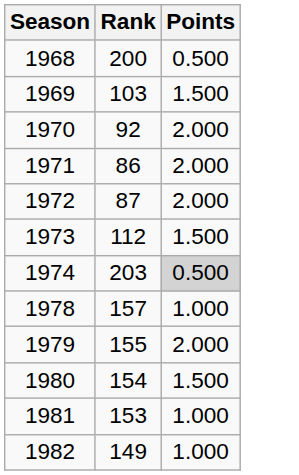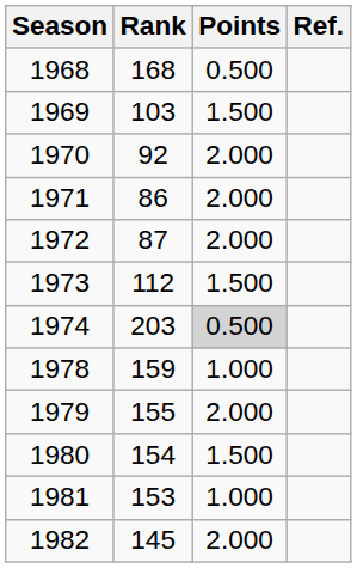 <table class="wikitable plainrowheaders sortable" style="text-align:center">
 <tr>
 <th>Season</th>
 <th>Rank</th>
 <th>Points</th>
+<th>Ref.</th>
 </tr>
 <tr>
 <td>1968</td>
-<td>200 </td>
+<td>168 </td>
 <td>0.500</td>
+<td></td>
 </tr>
 <tr>
 <td>1969</td>
 <td>103 </td>
 <td>1.500</td>
+<td></td>
 </tr>
 <tr>
 <td>1970</td>
 <td>92 </td>
 <td>2.000</td>
+<td></td>
 </tr>
 <tr>
 <td>1971</td>
 <td>86 </td>
 <td>2.000</td>
+<td></td>
 </tr>
 <tr>
 <td>1972</td>
 <td>87 </td>
 <td>2.000</td>
+<td></td>
 </tr>
 <tr>
 <td>1973</td>
 <td>112 </td>
 <td>1.500</td>
+<td></td>
 </tr>
 <tr>
 <td>1974</td>
 <td>203 </td>
 <td style="background: lightgrey;">0.500</td>
+<td></td>
 </tr>
 <tr>
 <td>1978</td>
-<td>157 </td>
+<td>159 </td>
 <td>1.000</td>
+<td></td>
 </tr>
 <tr>
 <td>1979</td>
 <td>155 </td>
 <td>2.000</td>
+<td></td>
 </tr>
 <tr>
 <td>1980</td>
 <td>154 </td>
 <td>1.500</td>
+<td></td>
 </tr>
 <tr>
 <td>1981</td>
 <td>153 </td>
 <td>1.000</td>
+<td></td>
 </tr>
 <tr>
 <td>1982</td>
-<td>149 </td>
-<td>1.000</td>
+<td>145 </td>
+<td>2.000</td>
+<td></td>
 </tr>
 </table>
